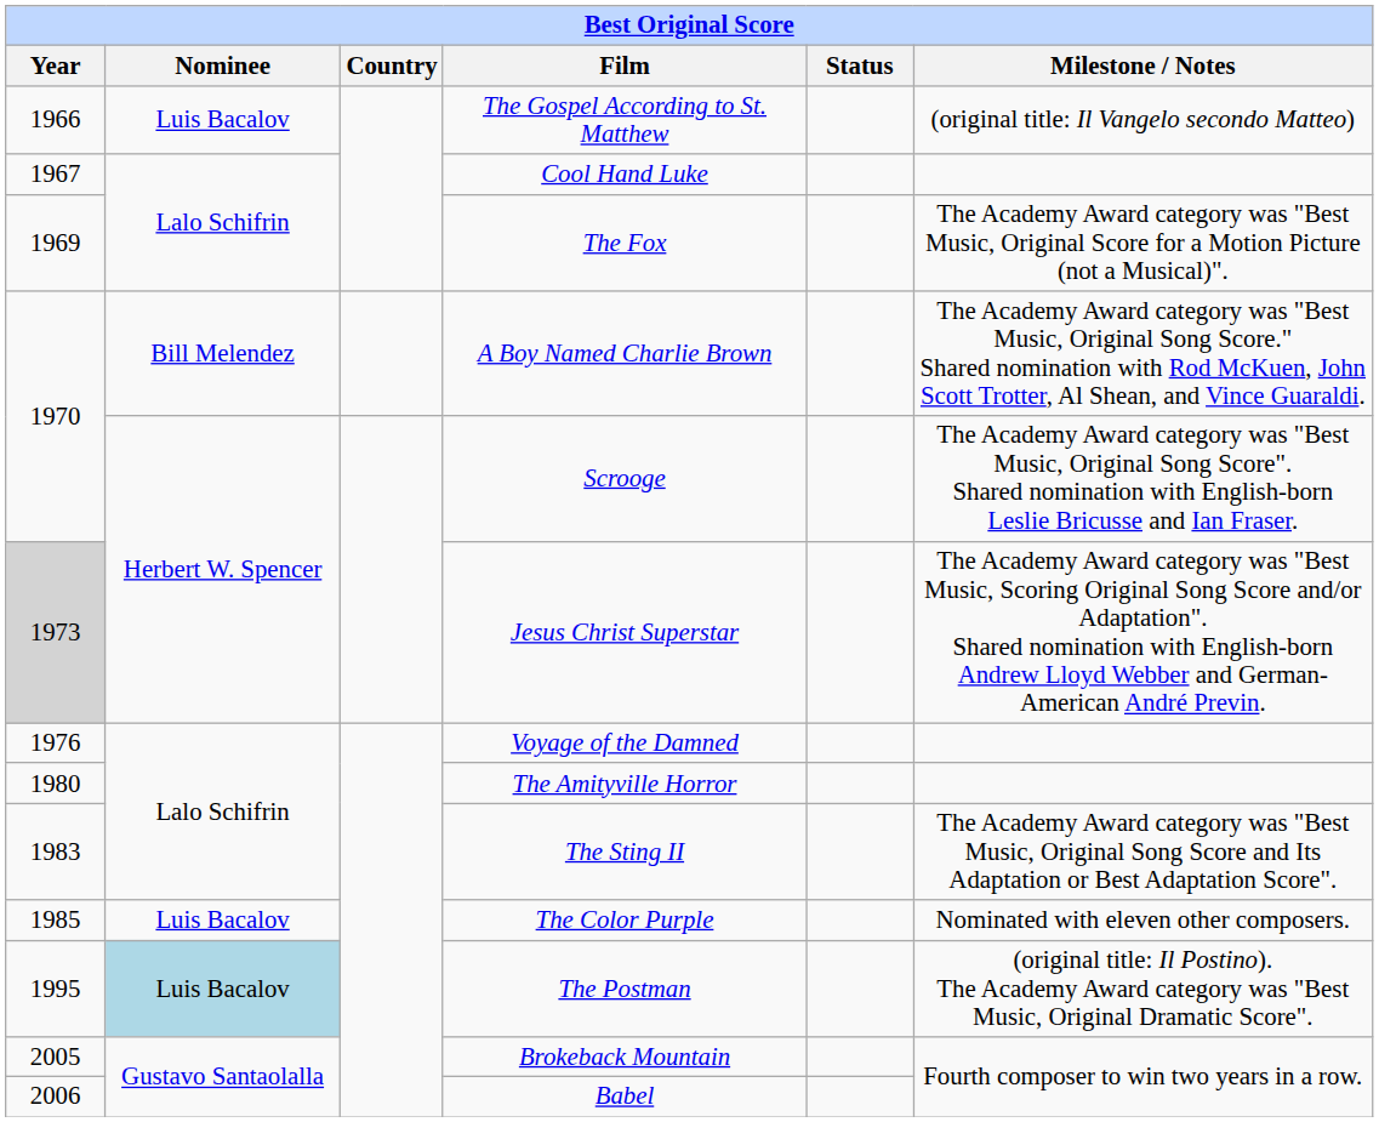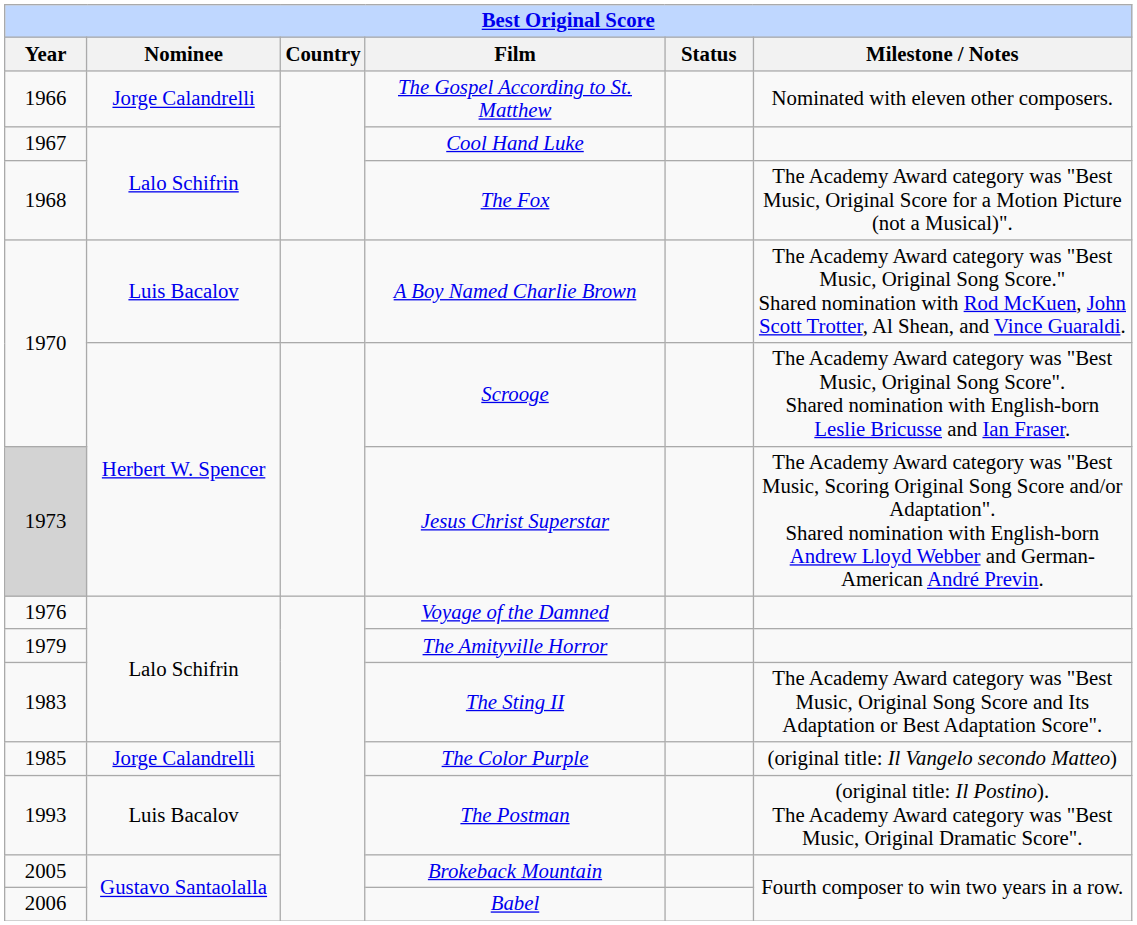 <table class="wikitable" style="text-align: center">
 <tr style="background:#bfd7ff;">
 <td colspan="6" style="text-align:center;"><strong><a href='#'>Best Original Score</a></strong></td>
 </tr>
 <tr style="background:#ebf5ff;">
 <th style="width:75px;">Year</th>
 <th style="width:200px;">Nominee</th>
 <th style="width:50px;">Country</th>
 <th style="width:350px;">Film</th>
 <th style="width:75px;">Status</th>
 <th style="width:450px;">Milestone / Notes</th>
 </tr>
 <tr>
 <td>1966</td>
-<td><a href='#'>Luis Bacalov</a></td>
+<td><a href='#'>Jorge Calandrelli</a></td>
 <td rowspan="3"></td>
 <td><em><a href='#'>The Gospel According to St. Matthew</a></em></td>
 <td></td>
-<td>(original title: <em>Il Vangelo secondo Matteo</em>)</td>
+<td>Nominated with eleven other composers.</td>
 </tr>
 <tr>
 <td>1967</td>
 <td rowspan="2"><a href='#'>Lalo Schifrin</a></td>
 <td><em><a href='#'>Cool Hand Luke</a></em></td>
 <td></td>
 <td></td>
 </tr>
 <tr>
-<td>1969</td>
+<td>1968</td>
 <td><em><a href='#'>The Fox</a></em></td>
 <td></td>
 <td>The Academy Award category was "Best Music, Original Score for a Motion Picture (not a Musical)".</td>
 </tr>
 <tr>
 <td rowspan=2>1970</td>
-<td><a href='#'>Bill Melendez</a></td>
+<td><a href='#'>Luis Bacalov</a></td>
 <td></td>
 <td><em><a href='#'>A Boy Named Charlie Brown</a></em></td>
 <td></td>
 <td>The Academy Award category was "Best Music, Original Song Score."<br>Shared nomination with <a href='#'>Rod McKuen</a>, <a href='#'>John Scott Trotter</a>, Al Shean, and <a href='#'>Vince Guaraldi</a>.</td>
 </tr>
 <tr>
 <td rowspan="2"><a href='#'>Herbert W. Spencer</a></td>
 <td rowspan="2"></td>
 <td><em><a href='#'>Scrooge</a></em></td>
 <td></td>
 <td>The Academy Award category was "Best Music, Original Song Score".<br>Shared nomination with English-born <a href='#'>Leslie Bricusse</a> and <a href='#'>Ian Fraser</a>.</td>
 </tr>
 <tr>
 <td style="background: lightgrey;">1973</td>
 <td><em><a href='#'>Jesus Christ Superstar</a></em></td>
 <td></td>
 <td>The Academy Award category was "Best Music, Scoring Original Song Score and/or Adaptation".<br>Shared nomination with English-born <a href='#'>Andrew Lloyd Webber</a> and German-American <a href='#'>André Previn</a>.</td>
 </tr>
 <tr>
 <td>1976</td>
 <td rowspan="3">Lalo Schifrin</td>
 <td rowspan="7"></td>
 <td><em><a href='#'>Voyage of the Damned</a></em></td>
 <td></td>
 <td></td>
 </tr>
 <tr>
-<td>1980</td>
+<td>1979</td>
 <td><em><a href='#'>The Amityville Horror</a></em></td>
 <td></td>
 <td></td>
 </tr>
 <tr>
 <td>1983</td>
 <td><em><a href='#'>The Sting II</a></em></td>
 <td></td>
 <td>The Academy Award category was "Best Music, Original Song Score and Its Adaptation or Best Adaptation Score".</td>
 </tr>
 <tr>
 <td>1985</td>
-<td><a href='#'>Luis Bacalov</a></td>
+<td><a href='#'>Jorge Calandrelli</a></td>
 <td><em><a href='#'>The Color Purple</a></em></td>
 <td></td>
-<td>Nominated with eleven other composers.</td>
+<td>(original title: <em>Il Vangelo secondo Matteo</em>)</td>
 </tr>
 <tr>
-<td>1995</td>
-<td style="background: lightblue;">Luis Bacalov</td>
+<td>1993</td>
+<td>Luis Bacalov</td>
 <td><em><a href='#'>The Postman</a></em></td>
 <td></td>
 <td>(original title: <em>Il Postino</em>).<br>The Academy Award category was "Best Music, Original Dramatic Score".</td>
 </tr>
 <tr>
 <td>2005</td>
 <td rowspan="2"><a href='#'>Gustavo Santaolalla</a></td>
 <td><em><a href='#'>Brokeback Mountain</a></em></td>
 <td></td>
 <td rowspan="2">Fourth composer to win two years in a row.</td>
 </tr>
 <tr>
 <td>2006</td>
 <td><em><a href='#'>Babel</a></em></td>
 <td></td>
 </tr>
 </table>
